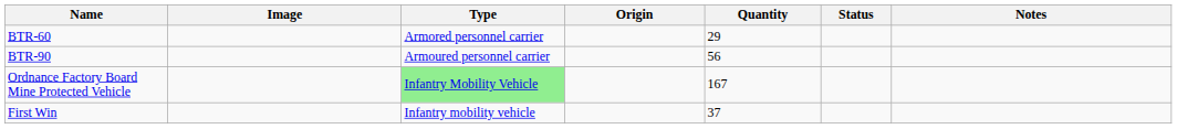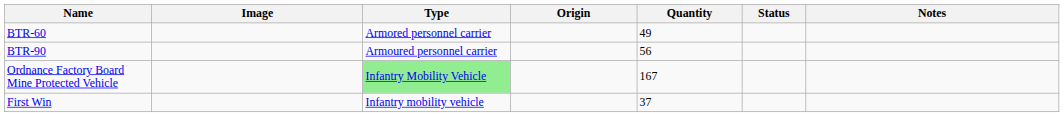 <table class="wikitable" style="width:90%;">
 <tr>
 <th width=14%>Name</th>
 <th width=20%>Image</th>
 <th width=14%>Type</th>
 <th width=12%>Origin</th>
 <th width=10%>Quantity</th>
 <th width=06%>Status</th>
 <th width=24%>Notes</th>
 </tr>
 <tr>
 <td><a href='#'>BTR-60</a></td>
 <td></td>
 <td><a href='#'>Armored personnel carrier</a></td>
 <td></td>
-<td>29</td>
+<td>49</td>
 <td></td>
 <td></td>
 </tr>
 <tr>
 <td><a href='#'>BTR-90</a></td>
 <td></td>
 <td><a href='#'>Armoured personnel carrier</a></td>
 <td></td>
 <td>56</td>
 <td></td>
 <td></td>
 </tr>
 <tr>
 <td><a href='#'>Ordnance Factory Board Mine Protected Vehicle</a></td>
 <td></td>
 <td style="background: lightgreen;"><a href='#'>Infantry Mobility Vehicle</a></td>
 <td></td>
 <td>167</td>
 <td></td>
 <td></td>
 </tr>
 <tr>
 <td><a href='#'>First Win</a></td>
 <td></td>
 <td><a href='#'>Infantry mobility vehicle</a></td>
 <td></td>
 <td>37</td>
 <td></td>
 <td></td>
 </tr>
 </table>
